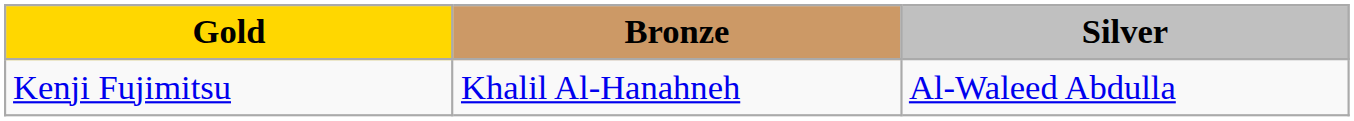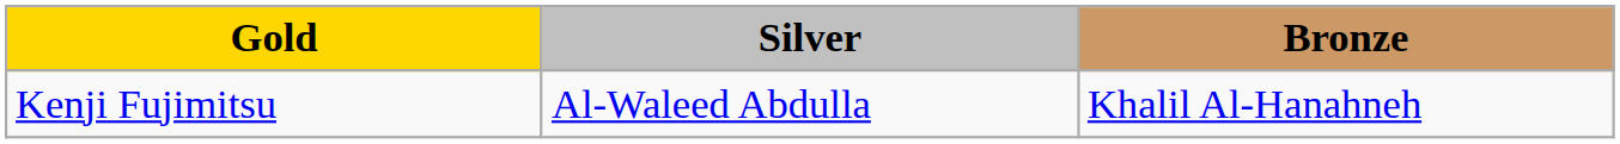 <table class="wikitable" style="text-align:left">
 <tr align="center">
 <td width=200 bgcolor=gold><strong>Gold</strong></td>
+<td width=200 bgcolor=silver><strong>Silver</strong></td>
 <td width=200 bgcolor=CC9966><strong>Bronze</strong></td>
-<td width=200 bgcolor=silver><strong>Silver</strong></td>
 </tr>
 <tr>
 <td><a href='#'>Kenji Fujimitsu</a><br><em></em></td>
+<td><a href='#'>Al-Waleed Abdulla</a><br><em></em></td>
 <td><a href='#'>Khalil Al-Hanahneh</a><br><em></em></td>
-<td><a href='#'>Al-Waleed Abdulla</a><br><em></em></td>
 </tr>
 </table>
